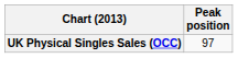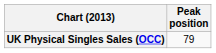 <table class="wikitable sortable plainrowheaders">
 <tr>
 <th scope="col">Chart (2013)</th>
 <th scope="col">Peak<br>position</th>
 </tr>
 <tr>
 <th scope="row">UK Physical Singles Sales (<a href='#'>OCC</a>)</th>
-<td style="text-align:center;">97</td>
+<td style="text-align:center;">79</td>
 </tr>
 </table>
